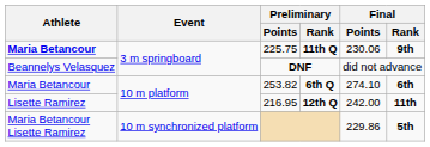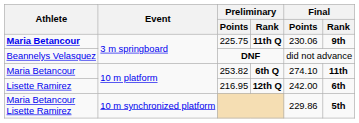 <table class=wikitable style="font-size:90%">
 <tr>
 <th rowspan="2">Athlete</th>
 <th rowspan="2">Event</th>
 <th colspan="2">Preliminary</th>
 <th colspan="2">Final</th>
 </tr>
 <tr>
 <th>Points</th>
 <th>Rank</th>
 <th>Points</th>
 <th>Rank</th>
 </tr>
 <tr>
 <td><strong><a href='#'>Maria Betancour</a></strong></td>
 <td rowspan=2><a href='#'>3 m springboard</a></td>
 <td align=center>225.75</td>
 <td align=center><strong>11th Q</strong></td>
 <td align=center>230.06</td>
 <td align=center><strong>9th</strong></td>
 </tr>
 <tr>
 <td><a href='#'>Beannelys Velasquez</a></td>
 <td style="text-align:center;" colspan="2"><strong>DNF</strong></td>
 <td style="text-align:center;" colspan="2">did not advance</td>
 </tr>
 <tr>
 <td><a href='#'>Maria Betancour</a></td>
 <td rowspan=2><a href='#'>10 m platform</a></td>
 <td align=center>253.82</td>
 <td align=center><strong>6th Q</strong></td>
 <td align=center>274.10</td>
-<td align=center><strong>6th</strong></td>
+<td align=center><strong>11th</strong></td>
 </tr>
 <tr>
 <td><a href='#'>Lisette Ramirez</a></td>
 <td align=center>216.95</td>
 <td align=center><strong>12th Q</strong></td>
 <td align=center>242.00</td>
-<td align=center><strong>11th</strong></td>
+<td align=center><strong>6th</strong></td>
 </tr>
 <tr>
 <td><a href='#'>Maria Betancour</a><br><a href='#'>Lisette Ramirez</a></td>
 <td><a href='#'>10 m synchronized platform</a></td>
 <td colspan="2" style="background:wheat;"></td>
 <td align=center>229.86</td>
 <td align=center><strong>5th</strong></td>
 </tr>
 </table>
